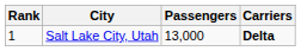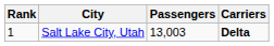 <table class="wikitable sortable" style="font-size: 95%">
 <tr>
 <th>Rank</th>
 <th>City</th>
 <th>Passengers</th>
 <th>Carriers</th>
 </tr>
 <tr>
 <td>1</td>
 <td><a href='#'>Salt Lake City, Utah</a></td>
-<td>13,000</td>
+<td>13,003</td>
 <td><strong>Delta</strong></td>
 </tr>
 </table>
